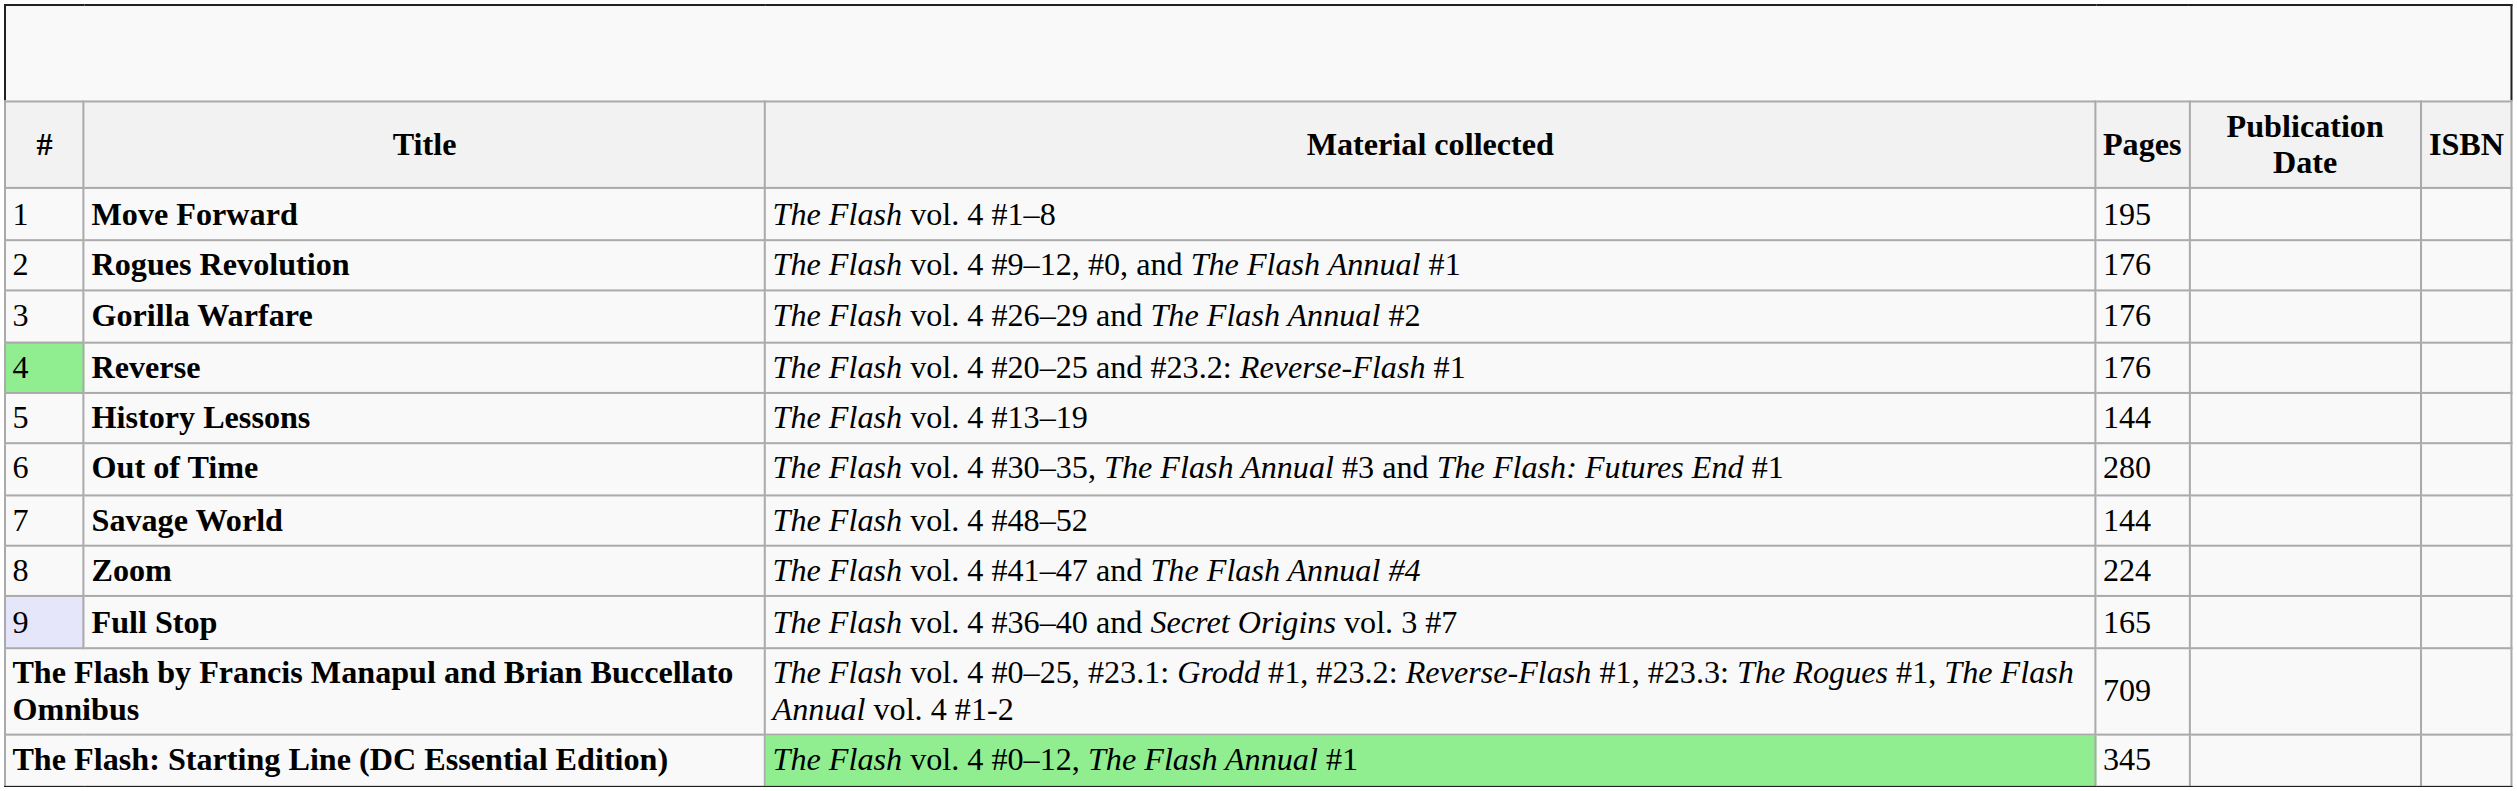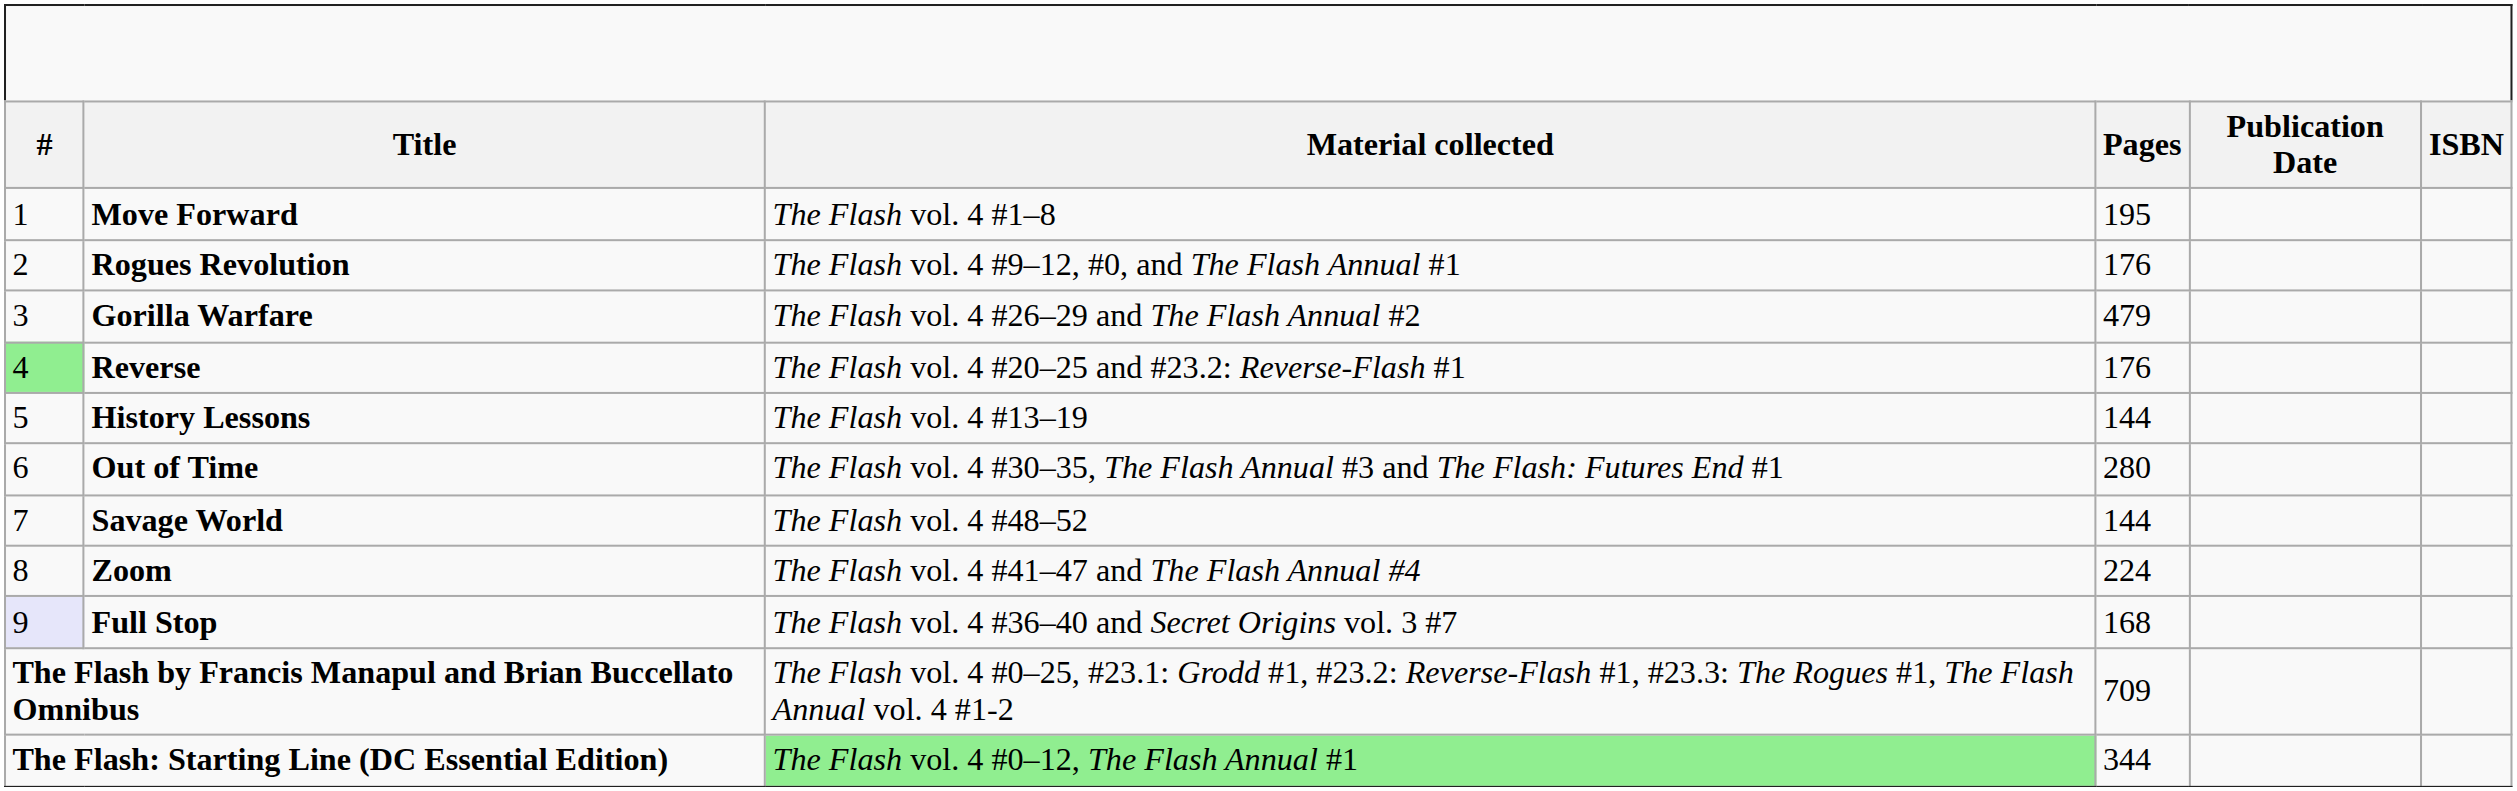 <table class="wikitable sortable" style="padding:0px 0px 0px 25px; border:1px solid #212121;">
 <tr style="height: 3em;">
 </tr>
 <tr>
 <th class="unsortable">#</th>
 <th ! class="unsortable">Title</th>
 <th>Material collected</th>
 <th class="unsortable">Pages</th>
 <th>Publication Date</th>
 <th class="unsortable">ISBN</th>
 </tr>
 <tr>
 <td>1</td>
 <td><strong>Move Forward</strong></td>
 <td><em>The Flash</em> vol. 4 #1–8</td>
 <td>195</td>
 <td></td>
 <td align="right"></td>
 </tr>
 <tr>
 <td>2</td>
 <td><strong>Rogues Revolution</strong></td>
 <td><em>The Flash</em> vol. 4 #9–12, #0, and <em>The Flash Annual</em> #1</td>
 <td>176</td>
 <td></td>
 <td align="right"></td>
 </tr>
 <tr>
 <td>3</td>
 <td><strong>Gorilla Warfare</strong></td>
 <td><em>The Flash</em> vol. 4 #26–29 and <em>The Flash Annual</em> #2</td>
-<td>176</td>
+<td>479</td>
 <td></td>
 <td align="right"></td>
 </tr>
 <tr>
 <td style="background: lightgreen;">4</td>
 <td><strong>Reverse</strong></td>
 <td><em>The Flash</em> vol. 4 #20–25 and #23.2: <em>Reverse-Flash</em> #1</td>
 <td>176</td>
 <td></td>
 <td align="right"></td>
 </tr>
 <tr>
 <td>5</td>
 <td><strong>History Lessons</strong></td>
 <td><em>The Flash</em> vol. 4 #13–19</td>
 <td>144</td>
 <td></td>
 <td align="right"></td>
 </tr>
 <tr>
 <td>6</td>
 <td><strong>Out of Time</strong></td>
 <td><em>The Flash</em> vol. 4 #30–35, <em>The Flash Annual</em> #3 and <em>The Flash: Futures End</em> #1</td>
 <td>280</td>
 <td></td>
 <td align="right"></td>
 </tr>
 <tr>
 <td>7</td>
 <td><strong>Savage World</strong></td>
 <td><em>The Flash</em> vol. 4 #48–52</td>
 <td>144</td>
 <td></td>
 <td align="right"></td>
 </tr>
 <tr>
 <td>8</td>
 <td><strong>Zoom</strong></td>
 <td><em>The Flash</em> vol. 4 #41–47 and <em>The Flash Annual #4</em></td>
 <td>224</td>
 <td></td>
 <td align="right"></td>
 </tr>
 <tr>
 <td style="background: lavender;">9</td>
 <td><strong>Full Stop</strong></td>
 <td><em>The Flash</em> vol. 4 #36–40 and <em>Secret Origins</em> vol. 3 #7</td>
-<td>165</td>
+<td>168</td>
 <td></td>
 <td align="right"></td>
 </tr>
 <tr>
 <td colspan="2"><strong>The Flash by Francis Manapul and Brian Buccellato Omnibus</strong></td>
 <td><em>The Flash</em> vol. 4 #0–25, #23.1: <em>Grodd</em> #1,  #23.2: <em>Reverse-Flash</em> #1, #23.3: <em>The Rogues</em> #1, <em>The Flash Annual</em> vol. 4 #1-2</td>
 <td>709</td>
 <td></td>
 <td align="right"></td>
 </tr>
 <tr>
 <td colspan="2"><strong>The Flash: Starting Line (DC Essential Edition)</strong></td>
 <td style="background: lightgreen;"><em>The Flash</em> vol. 4 #0–12, <em>The Flash Annual</em> #1</td>
-<td>345</td>
+<td>344</td>
 <td></td>
 <td align="right"></td>
 </tr>
 <tr>
 </tr>
 </table>
